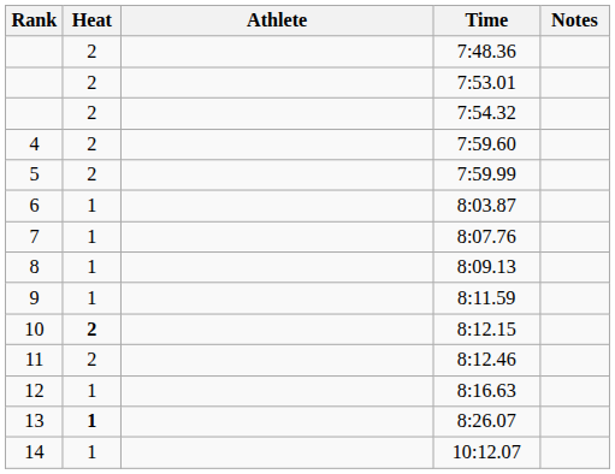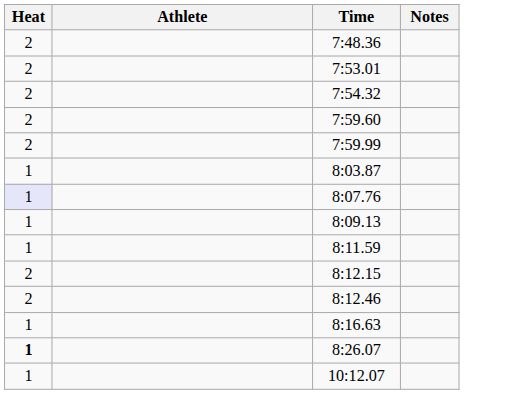 <table class="wikitable" style="text-align:center">
 <tr>
-<th width=40>Rank</th>
 <th width=40>Heat</th>
 <th width=250>Athlete</th>
 <th width=80>Time</th>
 <th width=50>Notes</th>
 </tr>
 <tr>
-<td></td>
 <td>2</td>
 <td align=left></td>
 <td>7:48.36</td>
 <td></td>
 </tr>
 <tr>
-<td></td>
 <td>2</td>
 <td align=left></td>
 <td>7:53.01</td>
 <td></td>
 </tr>
 <tr>
-<td></td>
 <td>2</td>
 <td align=left></td>
 <td>7:54.32</td>
 <td></td>
 </tr>
 <tr>
-<td>4</td>
 <td>2</td>
 <td align=left></td>
 <td>7:59.60</td>
 <td></td>
 </tr>
 <tr>
-<td>5</td>
 <td>2</td>
 <td align=left></td>
 <td>7:59.99</td>
 <td></td>
 </tr>
 <tr>
-<td>6</td>
 <td>1</td>
 <td align=left></td>
 <td>8:03.87</td>
 <td></td>
 </tr>
 <tr>
-<td>7</td>
-<td>1</td>
+<td style="background: lavender;">1</td>
 <td align=left></td>
 <td>8:07.76</td>
 <td></td>
 </tr>
 <tr>
-<td>8</td>
 <td>1</td>
 <td align=left></td>
 <td>8:09.13</td>
 <td></td>
 </tr>
 <tr>
-<td>9</td>
 <td>1</td>
 <td align=left></td>
 <td>8:11.59</td>
 <td></td>
 </tr>
 <tr>
-<td>10</td>
-<td><strong>2</strong></td>
+<td>2</td>
 <td align=left></td>
 <td>8:12.15</td>
 <td></td>
 </tr>
 <tr>
-<td>11</td>
 <td>2</td>
 <td align=left></td>
 <td>8:12.46</td>
 <td></td>
 </tr>
 <tr>
-<td>12</td>
 <td>1</td>
 <td align=left></td>
 <td>8:16.63</td>
 <td></td>
 </tr>
 <tr>
-<td>13</td>
 <td><strong>1</strong></td>
 <td align=left></td>
 <td>8:26.07</td>
 <td></td>
 </tr>
 <tr>
-<td>14</td>
 <td>1</td>
 <td align=left></td>
 <td>10:12.07</td>
 <td></td>
 </tr>
 </table>
